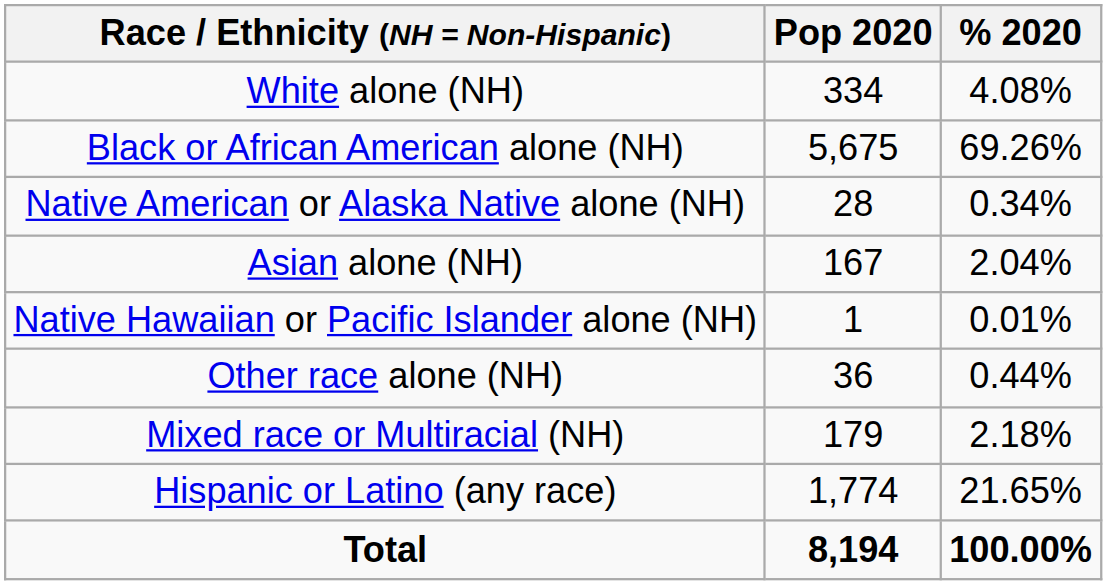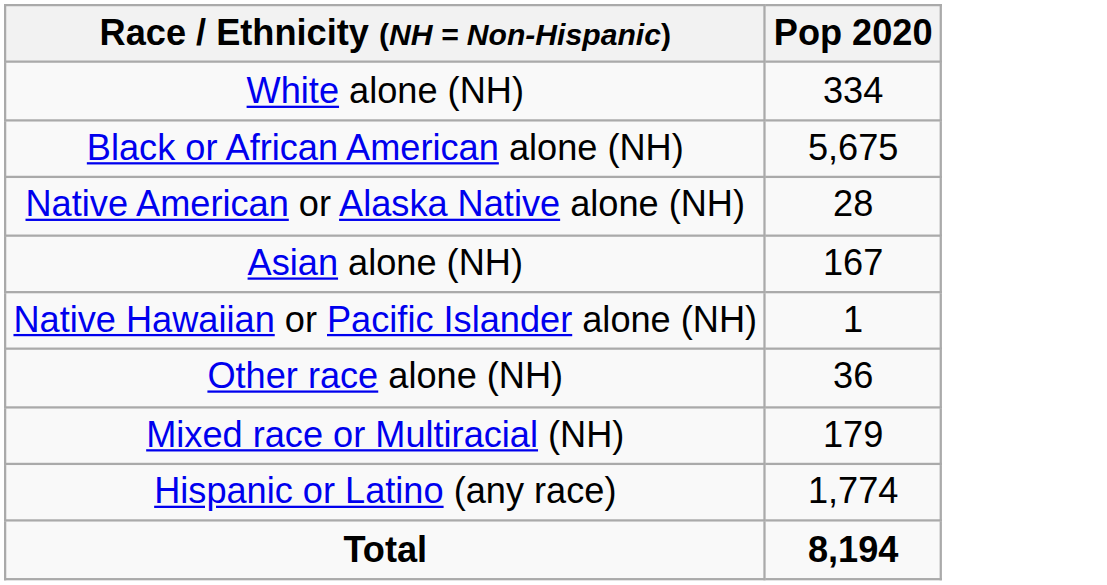 <table class="wikitable" style="text-align:center;">
 <tr>
 <th>Race / Ethnicity <small>(<em>NH = Non-Hispanic</em>)</small></th>
 <th>Pop 2020</th>
-<th>% 2020</th>
 </tr>
 <tr>
 <td><a href='#'>White</a> alone (NH)</td>
 <td>334</td>
-<td>4.08%</td>
 </tr>
 <tr>
 <td><a href='#'>Black or African American</a> alone (NH)</td>
 <td>5,675</td>
-<td>69.26%</td>
 </tr>
 <tr>
 <td><a href='#'>Native American</a> or <a href='#'>Alaska Native</a> alone (NH)</td>
 <td>28 </td>
-<td>0.34%</td>
 </tr>
 <tr>
 <td><a href='#'>Asian</a> alone (NH)</td>
 <td>167 </td>
-<td>2.04%</td>
 </tr>
 <tr>
 <td><a href='#'>Native Hawaiian</a> or <a href='#'>Pacific Islander</a> alone (NH)</td>
 <td>1 </td>
-<td>0.01%</td>
 </tr>
 <tr>
 <td><a href='#'>Other race</a> alone (NH)</td>
 <td>36</td>
-<td>0.44%</td>
 </tr>
 <tr>
 <td><a href='#'>Mixed race or Multiracial</a> (NH)</td>
 <td>179</td>
-<td>2.18%</td>
 </tr>
 <tr>
 <td><a href='#'>Hispanic or Latino</a> (any race)</td>
 <td>1,774</td>
-<td>21.65%</td>
 </tr>
 <tr>
 <td><strong>Total</strong></td>
 <td><strong>8,194</strong></td>
-<td><strong>100.00%</strong></td>
 </tr>
 </table>
